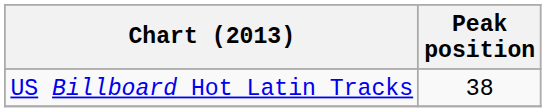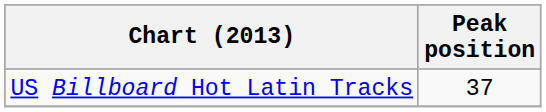 <table class="wikitable">
 <tr>
 <th align="left">Chart (2013)</th>
 <th align="left">Peak<br>position</th>
 </tr>
 <tr>
 <td align="left"><a href='#'>US</a> <a href='#'><em>Billboard</em> Hot Latin Tracks</a></td>
-<td align="center">38</td>
+<td align="center">37</td>
 </tr>
 <tr>
 </tr>
 </table>
